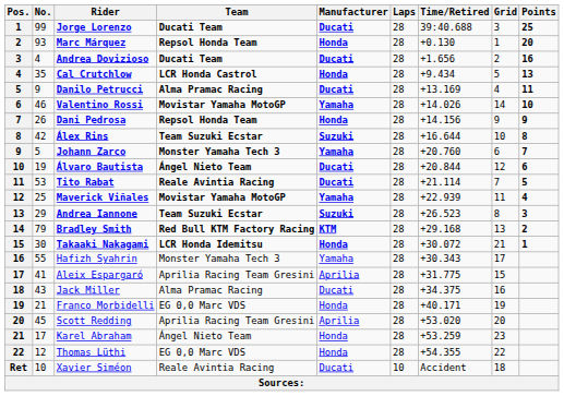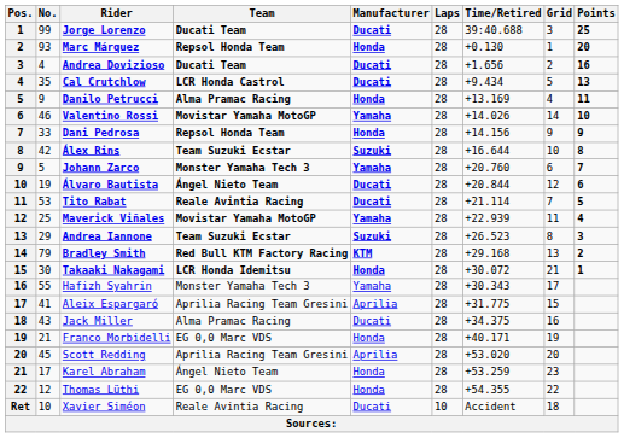 <table class="wikitable" style="font-size: 95%;">
 <tr>
 <th>Pos.</th>
 <th>No.</th>
 <th>Rider</th>
 <th>Team</th>
 <th>Manufacturer</th>
 <th>Laps</th>
 <th>Time/Retired</th>
 <th>Grid</th>
 <th>Points</th>
 </tr>
 <tr>
 <th>1</th>
 <td>99</td>
 <td> <strong><a href='#'>Jorge Lorenzo</a></strong></td>
 <td><strong>Ducati Team</strong></td>
 <td><strong><a href='#'>Ducati</a></strong></td>
 <td>28</td>
 <td>39:40.688</td>
 <td>3</td>
 <td><strong>25</strong></td>
 </tr>
 <tr>
 <th>2</th>
 <td>93</td>
 <td> <strong><a href='#'>Marc Márquez</a></strong></td>
 <td><strong>Repsol Honda Team</strong></td>
 <td><strong><a href='#'>Honda</a></strong></td>
 <td>28</td>
 <td>+0.130</td>
 <td>1</td>
 <td><strong>20</strong></td>
 </tr>
 <tr>
 <th>3</th>
 <td>4</td>
 <td> <strong><a href='#'>Andrea Dovizioso</a></strong></td>
 <td><strong>Ducati Team</strong></td>
 <td><strong><a href='#'>Ducati</a></strong></td>
 <td>28</td>
 <td>+1.656</td>
 <td>2</td>
 <td><strong>16</strong></td>
 </tr>
 <tr>
 <th>4</th>
 <td>35</td>
 <td> <strong><a href='#'>Cal Crutchlow</a></strong></td>
 <td><strong>LCR Honda Castrol</strong></td>
-<td><strong><a href='#'>Honda</a></strong></td>
+<td><strong><a href='#'>Ducati</a></strong></td>
 <td>28</td>
 <td>+9.434</td>
 <td>5</td>
 <td><strong>13</strong></td>
 </tr>
 <tr>
 <th>5</th>
 <td>9</td>
 <td> <strong><a href='#'>Danilo Petrucci</a></strong></td>
 <td><strong>Alma Pramac Racing</strong></td>
-<td><strong><a href='#'>Ducati</a></strong></td>
+<td><strong><a href='#'>Honda</a></strong></td>
 <td>28</td>
 <td>+13.169</td>
 <td>4</td>
 <td><strong>11</strong></td>
 </tr>
 <tr>
 <th>6</th>
 <td>46</td>
 <td> <strong><a href='#'>Valentino Rossi</a></strong></td>
 <td><strong>Movistar Yamaha MotoGP</strong></td>
 <td><strong><a href='#'>Yamaha</a></strong></td>
 <td>28</td>
 <td>+14.026</td>
 <td>14</td>
 <td><strong>10</strong></td>
 </tr>
 <tr>
 <th>7</th>
-<td>26</td>
+<td>33</td>
 <td> <strong><a href='#'>Dani Pedrosa</a></strong></td>
 <td><strong>Repsol Honda Team</strong></td>
 <td><strong><a href='#'>Honda</a></strong></td>
 <td>28</td>
 <td>+14.156</td>
 <td>9</td>
 <td><strong>9</strong></td>
 </tr>
 <tr>
 <th>8</th>
 <td>42</td>
 <td> <strong><a href='#'>Álex Rins</a></strong></td>
 <td><strong>Team Suzuki Ecstar</strong></td>
 <td><strong><a href='#'>Suzuki</a></strong></td>
 <td>28</td>
 <td>+16.644</td>
 <td>10</td>
 <td><strong>8</strong></td>
 </tr>
 <tr>
 <th>9</th>
 <td>5</td>
 <td> <strong><a href='#'>Johann Zarco</a></strong></td>
 <td><strong>Monster Yamaha Tech 3</strong></td>
 <td><strong><a href='#'>Yamaha</a></strong></td>
 <td>28</td>
 <td>+20.760</td>
 <td>6</td>
 <td><strong>7</strong></td>
 </tr>
 <tr>
 <th>10</th>
 <td>19</td>
 <td> <strong><a href='#'>Álvaro Bautista</a></strong></td>
 <td><strong>Ángel Nieto Team</strong></td>
 <td><strong><a href='#'>Ducati</a></strong></td>
 <td>28</td>
 <td>+20.844</td>
 <td>12</td>
 <td><strong>6</strong></td>
 </tr>
 <tr>
 <th>11</th>
 <td>53</td>
 <td> <strong><a href='#'>Tito Rabat</a></strong></td>
 <td><strong>Reale Avintia Racing</strong></td>
 <td><strong><a href='#'>Ducati</a></strong></td>
 <td>28</td>
 <td>+21.114</td>
 <td>7</td>
 <td><strong>5</strong></td>
 </tr>
 <tr>
 <th>12</th>
 <td>25</td>
 <td> <strong><a href='#'>Maverick Viñales</a></strong></td>
 <td><strong>Movistar Yamaha MotoGP</strong></td>
 <td><strong><a href='#'>Yamaha</a></strong></td>
 <td>28</td>
 <td>+22.939</td>
 <td>11</td>
 <td><strong>4</strong></td>
 </tr>
 <tr>
 <th>13</th>
 <td>29</td>
 <td> <strong><a href='#'>Andrea Iannone</a></strong></td>
 <td><strong>Team Suzuki Ecstar</strong></td>
 <td><strong><a href='#'>Suzuki</a></strong></td>
 <td>28</td>
 <td>+26.523</td>
 <td>8</td>
 <td><strong>3</strong></td>
 </tr>
 <tr>
 <th>14</th>
 <td>79</td>
 <td> <strong><a href='#'>Bradley Smith</a></strong></td>
 <td><strong>Red Bull KTM Factory Racing</strong></td>
 <td><strong><a href='#'>KTM</a></strong></td>
 <td>28</td>
 <td>+29.168</td>
 <td>13</td>
 <td><strong>2</strong></td>
 </tr>
 <tr>
 <th>15</th>
 <td>30</td>
 <td> <strong><a href='#'>Takaaki Nakagami</a></strong></td>
 <td><strong>LCR Honda Idemitsu</strong></td>
 <td><strong><a href='#'>Honda</a></strong></td>
 <td>28</td>
 <td>+30.072</td>
 <td>21</td>
 <td><strong>1</strong></td>
 </tr>
 <tr>
 <th>16</th>
 <td>55</td>
 <td> <a href='#'>Hafizh Syahrin</a></td>
 <td>Monster Yamaha Tech 3</td>
 <td><a href='#'>Yamaha</a></td>
 <td>28</td>
 <td>+30.343</td>
 <td>17</td>
 <td></td>
 </tr>
 <tr>
 <th>17</th>
 <td>41</td>
 <td> <a href='#'>Aleix Espargaró</a></td>
 <td>Aprilia Racing Team Gresini</td>
 <td><a href='#'>Aprilia</a></td>
 <td>28</td>
 <td>+31.775</td>
 <td>15</td>
 <td></td>
 </tr>
 <tr>
 <th>18</th>
 <td>43</td>
 <td> <a href='#'>Jack Miller</a></td>
 <td>Alma Pramac Racing</td>
 <td><a href='#'>Ducati</a></td>
 <td>28</td>
 <td>+34.375</td>
 <td>16</td>
 <td></td>
 </tr>
 <tr>
 <th>19</th>
 <td>21</td>
 <td> <a href='#'>Franco Morbidelli</a></td>
 <td>EG 0,0 Marc VDS</td>
 <td><a href='#'>Honda</a></td>
 <td>28</td>
 <td>+40.171</td>
 <td>19</td>
 <td></td>
 </tr>
 <tr>
 <th>20</th>
 <td>45</td>
 <td> <a href='#'>Scott Redding</a></td>
 <td>Aprilia Racing Team Gresini</td>
 <td><a href='#'>Aprilia</a></td>
 <td>28</td>
 <td>+53.020</td>
 <td>20</td>
 <td></td>
 </tr>
 <tr>
 <th>21</th>
 <td>17</td>
 <td> <a href='#'>Karel Abraham</a></td>
 <td>Ángel Nieto Team</td>
 <td><a href='#'>Honda</a></td>
 <td>28</td>
 <td>+53.259</td>
 <td>23</td>
 <td></td>
 </tr>
 <tr>
 <th>22</th>
 <td>12</td>
 <td> <a href='#'>Thomas Lüthi</a></td>
 <td>EG 0,0 Marc VDS</td>
 <td><a href='#'>Honda</a></td>
 <td>28</td>
 <td>+54.355</td>
 <td>22</td>
 <td></td>
 </tr>
 <tr>
 <th>Ret</th>
 <td>10</td>
 <td> <a href='#'>Xavier Siméon</a></td>
 <td>Reale Avintia Racing</td>
 <td><a href='#'>Ducati</a></td>
 <td>10</td>
 <td>Accident</td>
 <td>18</td>
 <td></td>
 </tr>
 <tr>
 <th colspan=9>Sources: </th>
 </tr>
 </table>
